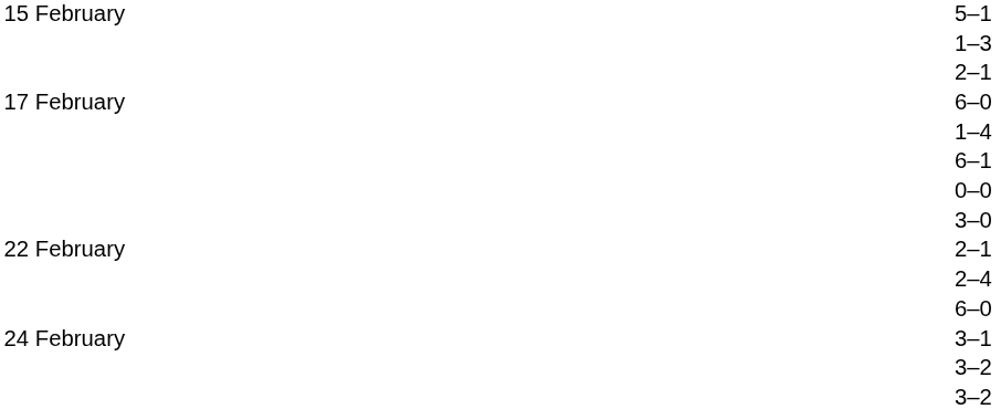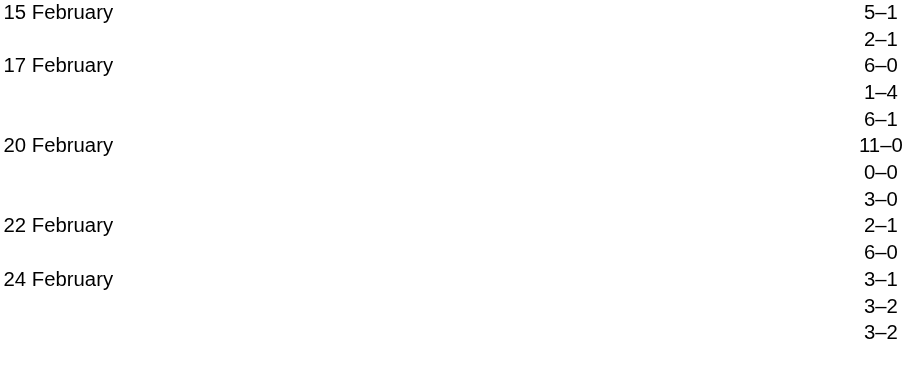 <table cellspacing=1 width=70%>
 <tr>
 <th width=25%></th>
 <th width=30%></th>
 <th width=15%></th>
 <th width=30%></th>
 </tr>
 <tr>
 <td>15 February</td>
 <td align=right></td>
 <td align=center>5–1</td>
-<td></td>
-</tr>
-<tr>
-<td></td>
-<td align=right></td>
-<td align=center>1–3</td>
 <td></td>
 </tr>
 <tr>
 <td></td>
 <td align=right></td>
 <td align=center>2–1</td>
 <td></td>
 </tr>
 <tr>
 <td>17 February</td>
 <td align=right></td>
 <td align=center>6–0</td>
 <td></td>
 </tr>
 <tr>
 <td></td>
 <td align=right></td>
 <td align=center>1–4</td>
 <td></td>
 </tr>
 <tr>
 <td></td>
 <td align=right></td>
 <td align=center>6–1</td>
 <td></td>
 </tr>
 <tr>
+<td>20 February</td>
+<td align=right></td>
+<td align=center>11–0</td>
+<td></td>
+</tr>
+<tr>
 <td></td>
 <td align=right></td>
 <td align=center>0–0</td>
 <td></td>
 </tr>
 <tr>
 <td></td>
 <td align=right></td>
 <td align=center>3–0</td>
 <td></td>
 </tr>
 <tr>
 <td>22 February</td>
 <td align=right></td>
 <td align=center>2–1</td>
-<td></td>
-</tr>
-<tr>
-<td></td>
-<td align=right></td>
-<td align=center>2–4</td>
 <td></td>
 </tr>
 <tr>
 <td></td>
 <td align=right></td>
 <td align=center>6–0</td>
 <td></td>
 </tr>
 <tr>
 <td>24 February</td>
 <td align=right></td>
 <td align=center>3–1</td>
 <td></td>
 </tr>
 <tr>
 <td></td>
 <td align=right></td>
 <td align=center>3–2</td>
 <td></td>
 </tr>
 <tr>
 <td></td>
 <td align=right></td>
 <td align=center>3–2</td>
 <td></td>
 </tr>
 </table>
